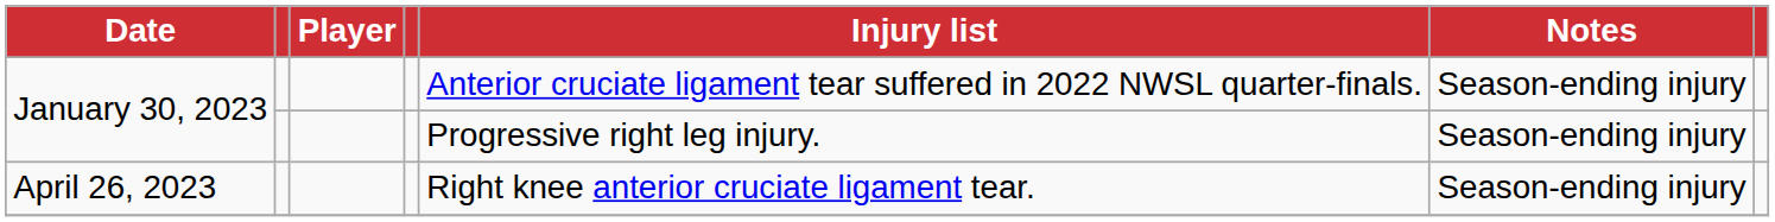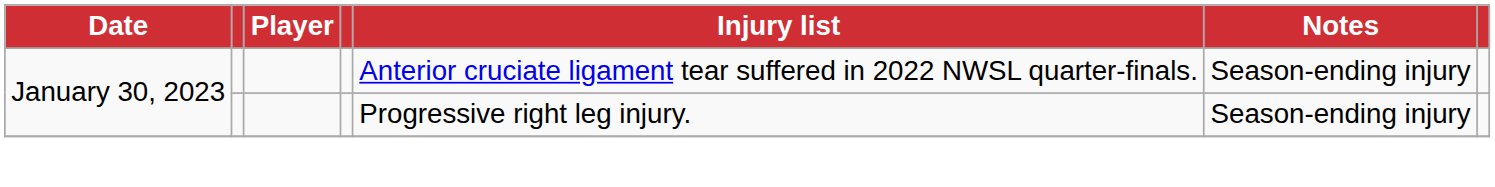 <table class="wikitable sortable">
 <tr>
 <th style="background:#d02e35; color:#fff;" data-sort-type="date">Date</th>
 <th style="background:#d02e35; color:#fff;"></th>
 <th style="background:#d02e35; color:#fff;">Player</th>
 <th style="background:#d02e35; color:#fff;"></th>
 <th style="background:#d02e35; color:#fff;">Injury list</th>
 <th style="background:#d02e35; color:#fff;">Notes</th>
 <th style="background:#d02e35; color:#fff;"></th>
 </tr>
 <tr>
 <td rowspan=2>January 30, 2023</td>
 <td></td>
 <td></td>
 <td></td>
 <td><a href='#'>Anterior cruciate ligament</a> tear suffered in 2022 NWSL quarter-finals.</td>
 <td>Season-ending injury</td>
 <td></td>
 </tr>
 <tr>
 <td></td>
 <td></td>
 <td></td>
 <td>Progressive right leg injury.</td>
 <td>Season-ending injury</td>
 <td></td>
 </tr>
 <tr>
-<td>April 26, 2023</td>
-<td></td>
-<td></td>
-<td></td>
-<td>Right knee <a href='#'>anterior cruciate ligament</a> tear.</td>
-<td>Season-ending injury</td>
-<td></td>
-</tr>
-<tr>
 </tr>
 </table>
